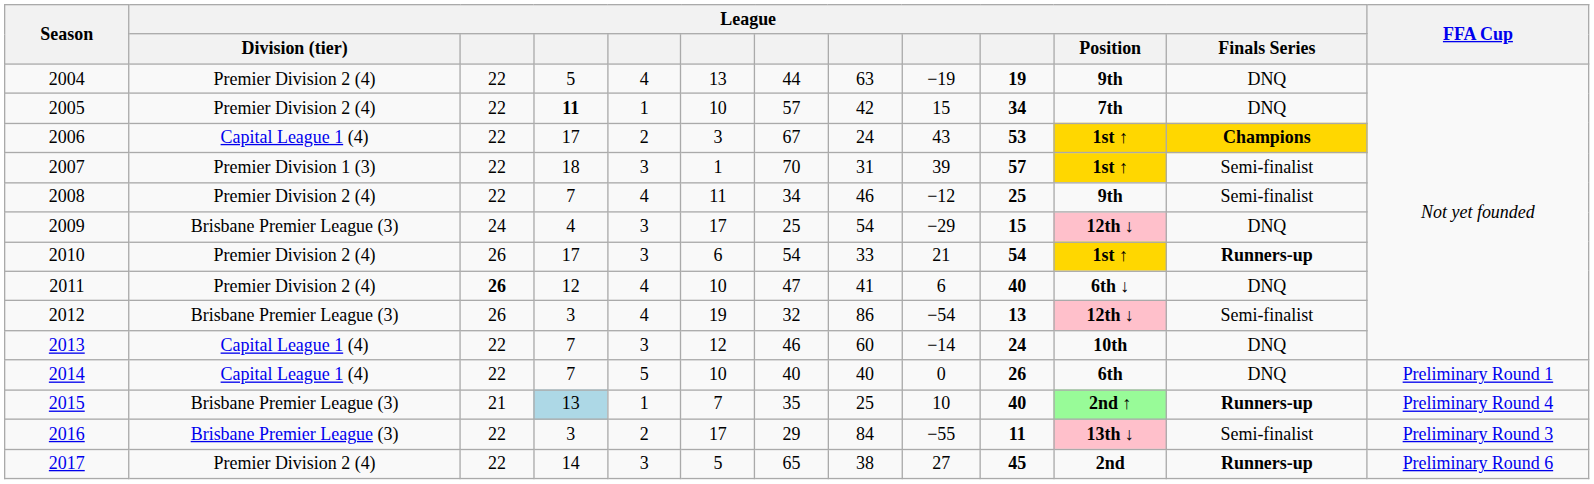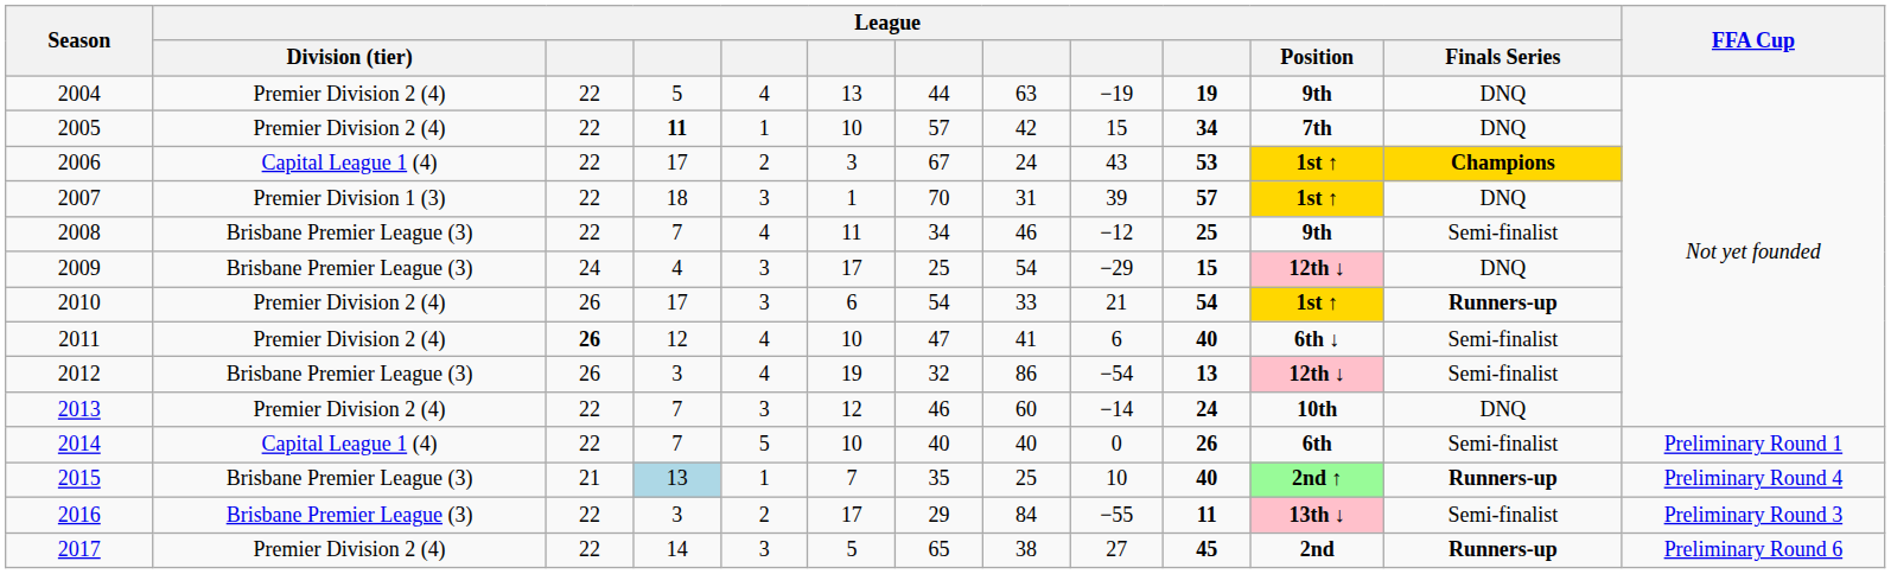 <table class="wikitable" style="text-align:center; font-size:85%;width:95%; text-align:center">
 <tr>
 <th rowspan=2 width=3%>Season</th>
 <th rowspan=1 colspan=11 width=28%>League</th>
 <th rowspan=2 width=6%><a href='#'>FFA Cup</a></th>
 </tr>
 <tr>
 <th width=9%>Division (tier)</th>
 <th width=2%></th>
 <th width=2%></th>
 <th width=2%></th>
 <th width=2%></th>
 <th width=2%></th>
 <th width=2%></th>
 <th width=2%></th>
 <th width=2%></th>
 <th width=2%>Position</th>
 <th width=5%>Finals Series</th>
 </tr>
 <tr>
 <td>2004</td>
 <td>Premier Division 2 (4)</td>
 <td>22</td>
 <td>5</td>
 <td>4</td>
 <td>13</td>
 <td>44</td>
 <td>63</td>
 <td>−19</td>
 <td><strong>19</strong></td>
 <td><strong>9th</strong></td>
 <td>DNQ</td>
 <td rowspan=10><em>Not yet founded</em></td>
 </tr>
 <tr>
 <td>2005</td>
 <td>Premier Division 2 (4)</td>
 <td>22</td>
 <td><strong>11</strong></td>
 <td>1</td>
 <td>10</td>
 <td>57</td>
 <td>42</td>
 <td>15</td>
 <td><strong>34</strong></td>
 <td><strong>7th</strong></td>
 <td>DNQ</td>
 </tr>
 <tr>
 <td>2006</td>
 <td><a href='#'>Capital League 1</a> (4)</td>
 <td>22</td>
 <td>17</td>
 <td>2</td>
 <td>3</td>
 <td>67</td>
 <td>24</td>
 <td>43</td>
 <td><strong>53</strong></td>
 <td bgcolor=gold><strong>1st ↑</strong></td>
 <td bgcolor=gold><strong>Champions</strong></td>
 </tr>
 <tr>
 <td>2007</td>
 <td>Premier Division 1 (3)</td>
 <td>22</td>
 <td>18</td>
 <td>3</td>
 <td>1</td>
 <td>70</td>
 <td>31</td>
 <td>39</td>
 <td><strong>57</strong></td>
 <td bgcolor=gold><strong>1st ↑</strong></td>
-<td>Semi-finalist</td>
+<td>DNQ</td>
 </tr>
 <tr>
 <td>2008</td>
-<td>Premier Division 2 (4)</td>
+<td>Brisbane Premier League (3)</td>
 <td>22</td>
 <td>7</td>
 <td>4</td>
 <td>11</td>
 <td>34</td>
 <td>46</td>
 <td>−12</td>
 <td><strong>25</strong></td>
 <td><strong>9th</strong></td>
 <td>Semi-finalist</td>
 </tr>
 <tr>
 <td>2009</td>
 <td>Brisbane Premier League (3)</td>
 <td>24</td>
 <td>4</td>
 <td>3</td>
 <td>17</td>
 <td>25</td>
 <td>54</td>
 <td>−29</td>
 <td><strong>15</strong></td>
 <td bgcolor=pink><strong>12th ↓</strong></td>
 <td>DNQ</td>
 </tr>
 <tr>
 <td>2010</td>
 <td>Premier Division 2 (4)</td>
 <td>26</td>
 <td>17</td>
 <td>3</td>
 <td>6</td>
 <td>54</td>
 <td>33</td>
 <td>21</td>
 <td><strong>54</strong></td>
 <td bgcolor=gold><strong>1st ↑</strong></td>
 <td><strong>Runners-up</strong></td>
 </tr>
 <tr>
 <td>2011</td>
 <td>Premier Division 2 (4)</td>
 <td><strong>26</strong></td>
 <td>12</td>
 <td>4</td>
 <td>10</td>
 <td>47</td>
 <td>41</td>
 <td>6</td>
 <td><strong>40</strong></td>
 <td><strong>6th ↓</strong></td>
-<td>DNQ</td>
+<td>Semi-finalist</td>
 </tr>
 <tr>
 <td>2012</td>
 <td>Brisbane Premier League (3)</td>
 <td>26</td>
 <td>3</td>
 <td>4</td>
 <td>19</td>
 <td>32</td>
 <td>86</td>
 <td>−54</td>
 <td><strong>13</strong></td>
 <td bgcolor=pink><strong>12th ↓</strong></td>
 <td>Semi-finalist</td>
 </tr>
 <tr>
 <td><a href='#'>2013</a></td>
-<td><a href='#'>Capital League 1</a> (4)</td>
+<td>Premier Division 2 (4)</td>
 <td>22</td>
 <td>7</td>
 <td>3</td>
 <td>12</td>
 <td>46</td>
 <td>60</td>
 <td>−14</td>
 <td><strong>24</strong></td>
 <td><strong>10th</strong></td>
 <td>DNQ</td>
 </tr>
 <tr>
 <td><a href='#'>2014</a></td>
 <td><a href='#'>Capital League 1</a> (4)</td>
 <td>22</td>
 <td>7</td>
 <td>5</td>
 <td>10</td>
 <td>40</td>
 <td>40</td>
 <td>0</td>
 <td><strong>26</strong></td>
 <td><strong>6th</strong></td>
-<td>DNQ</td>
+<td>Semi-finalist</td>
 <td><a href='#'>Preliminary Round 1</a></td>
 </tr>
 <tr>
 <td><a href='#'>2015</a></td>
 <td>Brisbane Premier League (3)</td>
 <td>21</td>
 <td style="background: lightblue;">13</td>
 <td>1</td>
 <td>7</td>
 <td>35</td>
 <td>25</td>
 <td>10</td>
 <td><strong>40</strong></td>
 <td bgcolor=palegreen><strong>2nd ↑</strong></td>
 <td><strong>Runners-up</strong></td>
 <td><a href='#'>Preliminary Round 4</a></td>
 </tr>
 <tr>
 <td><a href='#'>2016</a></td>
 <td><a href='#'>Brisbane Premier League</a> (3)</td>
 <td>22</td>
 <td>3</td>
 <td>2</td>
 <td>17</td>
 <td>29</td>
 <td>84</td>
 <td>−55</td>
 <td><strong>11</strong></td>
 <td bgcolor=pink><strong>13th ↓</strong></td>
 <td>Semi-finalist</td>
 <td><a href='#'>Preliminary Round 3</a></td>
 </tr>
 <tr>
 <td><a href='#'>2017</a></td>
 <td>Premier Division 2 (4)</td>
 <td>22</td>
 <td>14</td>
 <td>3</td>
 <td>5</td>
 <td>65</td>
 <td>38</td>
 <td>27</td>
 <td><strong>45</strong></td>
 <td><strong>2nd</strong></td>
 <td><strong>Runners-up</strong></td>
 <td><a href='#'>Preliminary Round 6</a></td>
 </tr>
 </table>
